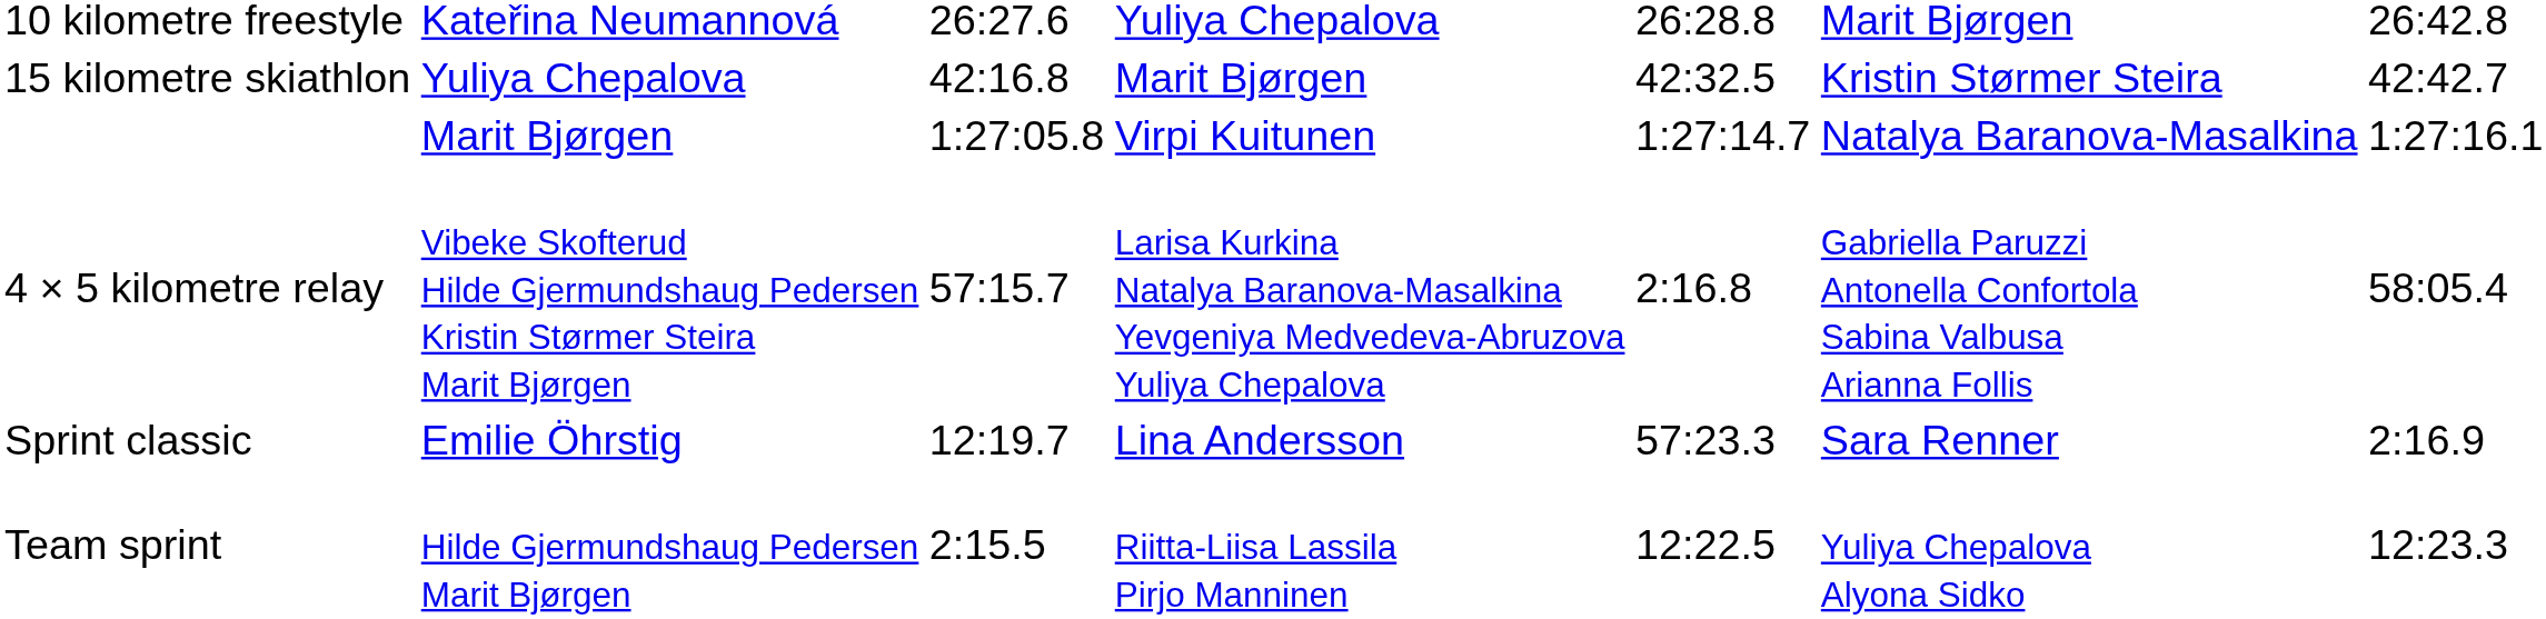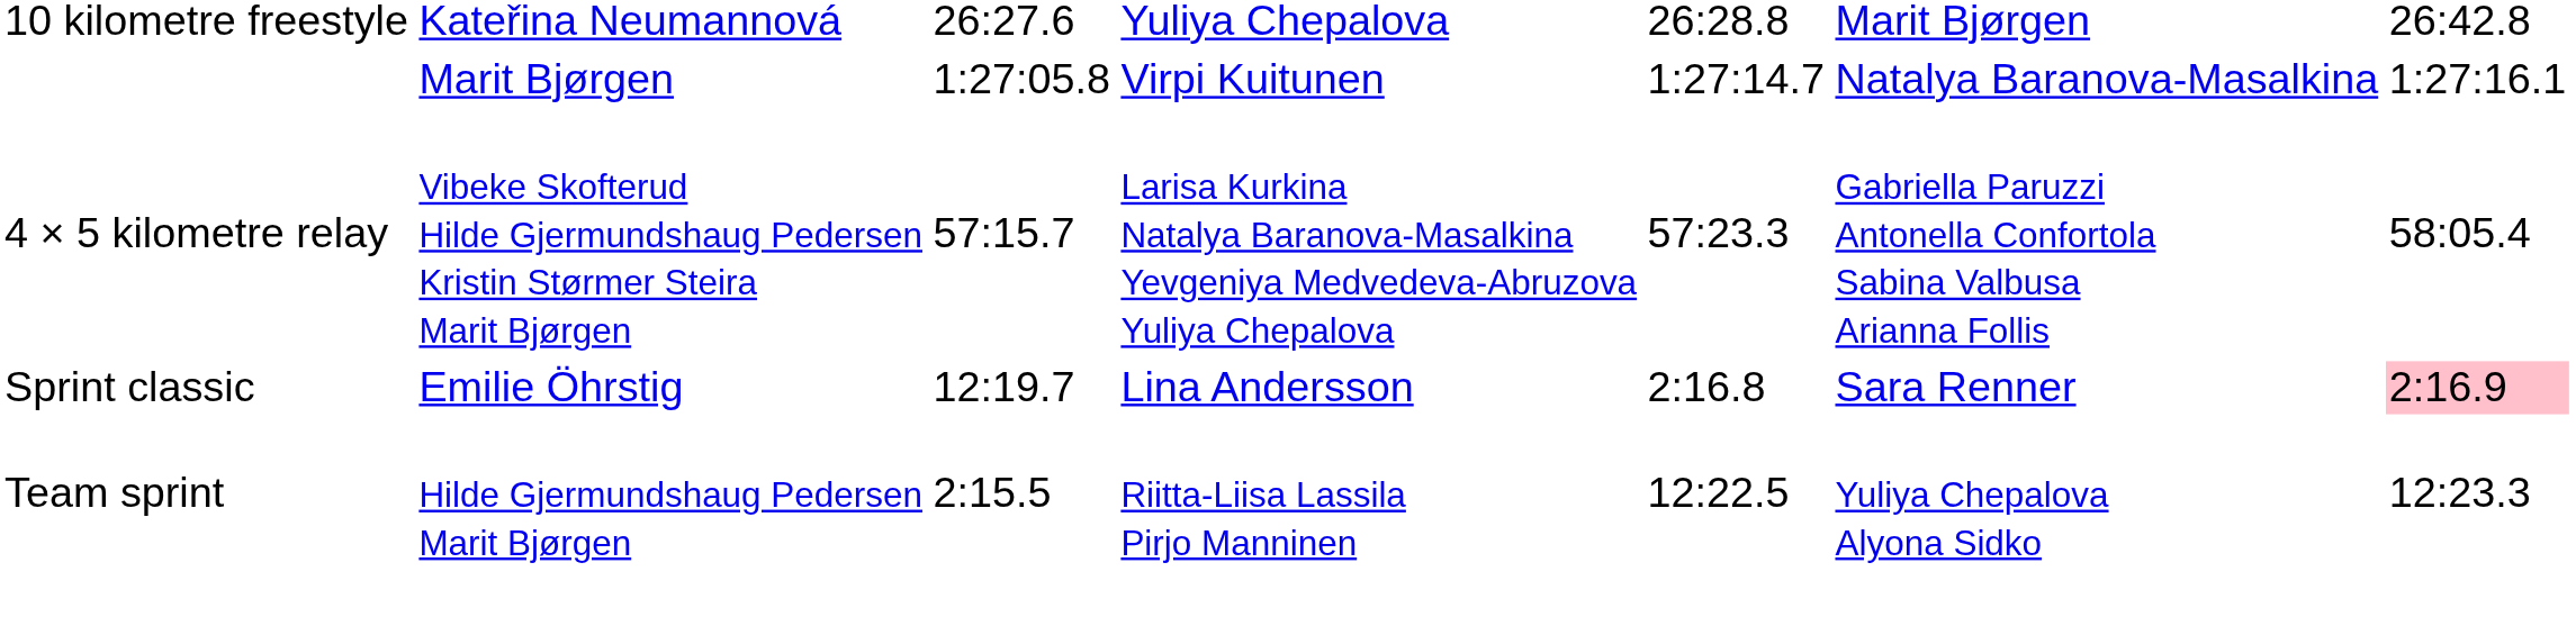 <table>
 <tr>
 <td>10 kilometre freestyle<br></td>
 <td><a href='#'>Kateřina Neumannová</a><br></td>
 <td>26:27.6</td>
 <td><a href='#'>Yuliya Chepalova</a><br></td>
 <td>26:28.8</td>
 <td><a href='#'>Marit Bjørgen</a><br></td>
 <td>26:42.8</td>
-</tr>
-<tr>
-<td>15 kilometre skiathlon<br></td>
-<td><a href='#'>Yuliya Chepalova</a><br></td>
-<td>42:16.8</td>
-<td><a href='#'>Marit Bjørgen</a><br></td>
-<td>42:32.5</td>
-<td><a href='#'>Kristin Størmer Steira</a><br></td>
-<td>42:42.7</td>
 </tr>
 <tr>
 <td><br></td>
 <td><a href='#'>Marit Bjørgen</a><br></td>
 <td>1:27:05.8</td>
 <td><a href='#'>Virpi Kuitunen</a><br></td>
 <td>1:27:14.7</td>
 <td><a href='#'>Natalya Baranova-Masalkina</a><br></td>
 <td>1:27:16.1</td>
 </tr>
 <tr>
 <td>4 × 5 kilometre relay<br></td>
 <td><br><small><a href='#'>Vibeke Skofterud</a><br><a href='#'>Hilde Gjermundshaug Pedersen</a><br><a href='#'>Kristin Størmer Steira</a><br><a href='#'>Marit Bjørgen</a></small></td>
 <td>57:15.7</td>
 <td><br><small><a href='#'>Larisa Kurkina</a><br><a href='#'>Natalya Baranova-Masalkina</a><br><a href='#'>Yevgeniya Medvedeva-Abruzova</a><br><a href='#'>Yuliya Chepalova</a></small></td>
-<td>2:16.8</td>
+<td>57:23.3</td>
 <td><br><small><a href='#'>Gabriella Paruzzi</a><br><a href='#'>Antonella Confortola</a><br><a href='#'>Sabina Valbusa</a><br><a href='#'>Arianna Follis</a></small></td>
 <td>58:05.4</td>
 </tr>
 <tr>
 <td>Sprint classic<br></td>
 <td><a href='#'>Emilie Öhrstig</a><br></td>
 <td>12:19.7</td>
 <td><a href='#'>Lina Andersson</a><br></td>
-<td>57:23.3</td>
+<td>2:16.8</td>
 <td><a href='#'>Sara Renner</a><br></td>
-<td>2:16.9</td>
+<td style="background: pink;">2:16.9</td>
 </tr>
 <tr>
 <td>Team sprint<br></td>
 <td><br><small><a href='#'>Hilde Gjermundshaug Pedersen</a><br><a href='#'>Marit Bjørgen</a></small></td>
 <td>2:15.5</td>
 <td><br><small><a href='#'>Riitta-Liisa Lassila</a><br><a href='#'>Pirjo Manninen</a></small></td>
 <td>12:22.5</td>
 <td><br><small><a href='#'>Yuliya Chepalova</a><br><a href='#'>Alyona Sidko</a></small></td>
 <td>12:23.3</td>
 </tr>
 </table>
